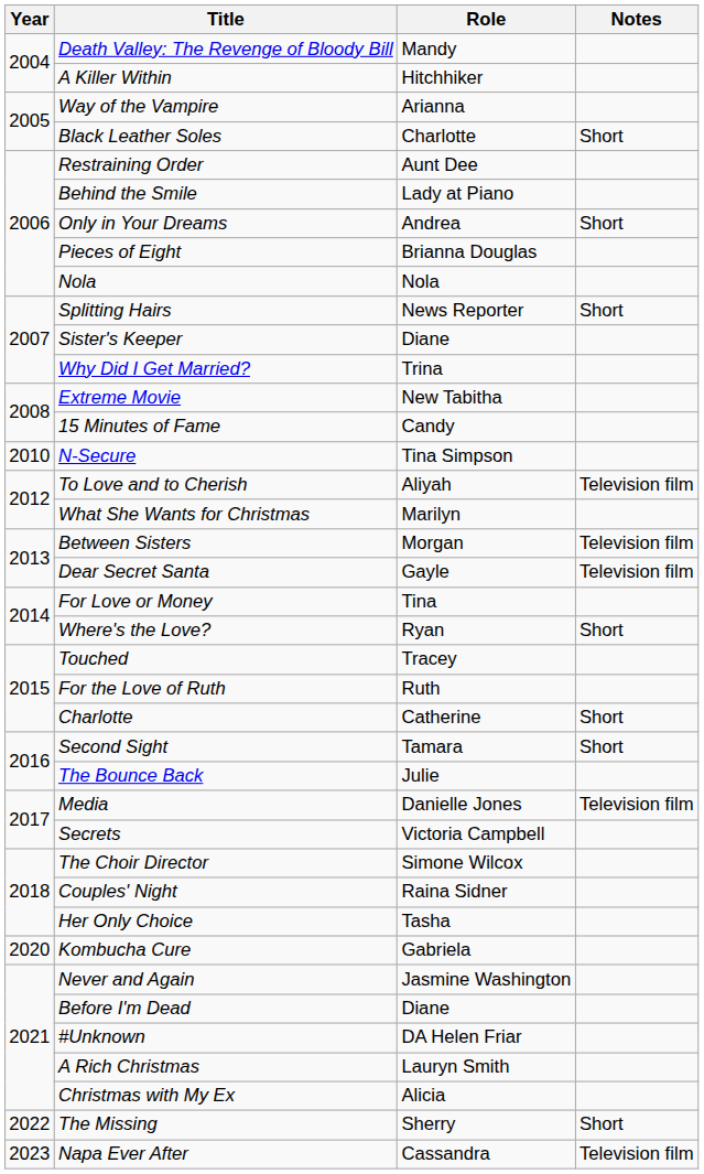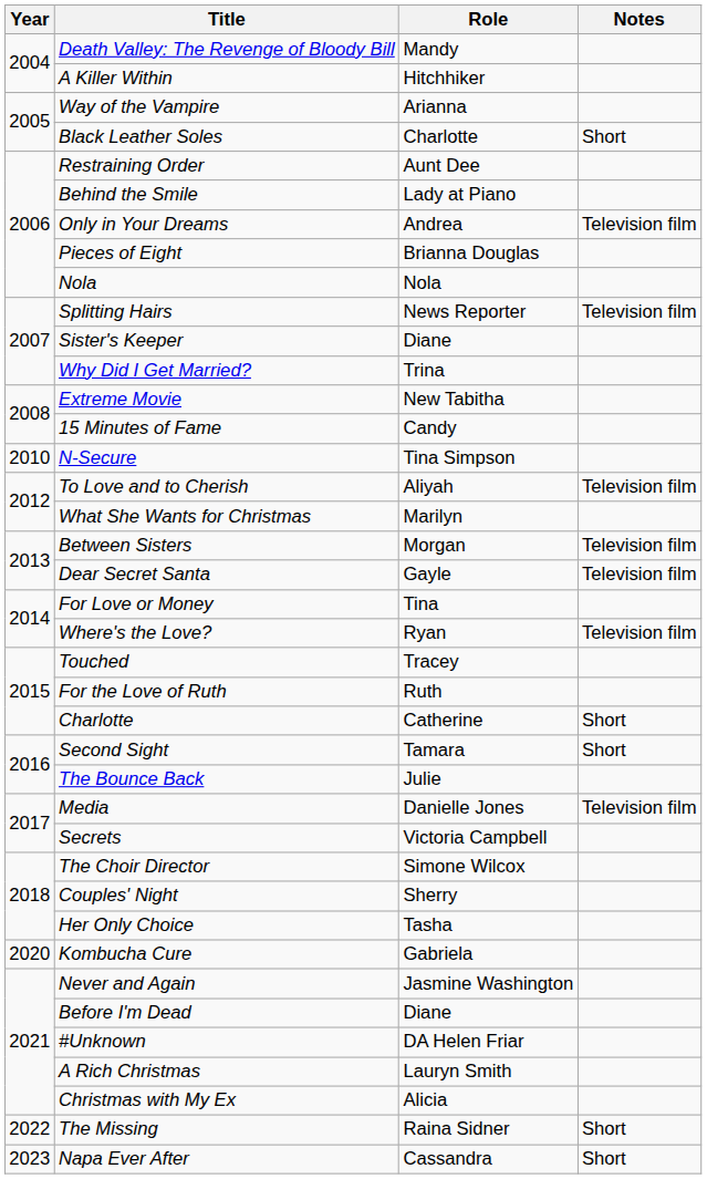 <table class="wikitable sortable">
 <tr>
 <th>Year</th>
 <th>Title</th>
 <th>Role</th>
 <th>Notes</th>
 </tr>
 <tr>
 <td rowspan=2>2004</td>
 <td><em><a href='#'>Death Valley: The Revenge of Bloody Bill</a></em></td>
 <td>Mandy</td>
 <td></td>
 </tr>
 <tr>
 <td><em>A Killer Within</em></td>
 <td>Hitchhiker</td>
 <td></td>
 </tr>
 <tr>
 <td rowspan=2>2005</td>
 <td><em>Way of the Vampire</em></td>
 <td>Arianna</td>
 <td></td>
 </tr>
 <tr>
 <td><em>Black Leather Soles</em></td>
 <td>Charlotte</td>
 <td>Short</td>
 </tr>
 <tr>
 <td rowspan=5>2006</td>
 <td><em>Restraining Order</em></td>
 <td>Aunt Dee</td>
 <td></td>
 </tr>
 <tr>
 <td><em>Behind the Smile</em></td>
 <td>Lady at Piano</td>
 <td></td>
 </tr>
 <tr>
 <td><em>Only in Your Dreams</em></td>
 <td>Andrea</td>
-<td>Short</td>
+<td>Television film</td>
 </tr>
 <tr>
 <td><em>Pieces of Eight</em></td>
 <td>Brianna Douglas</td>
 <td></td>
 </tr>
 <tr>
 <td><em>Nola</em></td>
 <td>Nola</td>
 <td></td>
 </tr>
 <tr>
 <td rowspan=3>2007</td>
 <td><em>Splitting Hairs</em></td>
 <td>News Reporter</td>
-<td>Short</td>
+<td>Television film</td>
 </tr>
 <tr>
 <td><em>Sister's Keeper</em></td>
 <td>Diane</td>
 <td></td>
 </tr>
 <tr>
 <td><em><a href='#'>Why Did I Get Married?</a></em></td>
 <td>Trina</td>
 <td></td>
 </tr>
 <tr>
 <td rowspan=2>2008</td>
 <td><em><a href='#'>Extreme Movie</a></em></td>
 <td>New Tabitha</td>
 <td></td>
 </tr>
 <tr>
 <td><em>15 Minutes of Fame</em></td>
 <td>Candy</td>
 <td></td>
 </tr>
 <tr>
 <td>2010</td>
 <td><em><a href='#'>N-Secure</a></em></td>
 <td>Tina Simpson</td>
 <td></td>
 </tr>
 <tr>
 <td rowspan=2>2012</td>
 <td><em>To Love and to Cherish</em></td>
 <td>Aliyah</td>
 <td>Television film</td>
 </tr>
 <tr>
 <td><em>What She Wants for Christmas</em></td>
 <td>Marilyn</td>
 <td></td>
 </tr>
 <tr>
 <td rowspan=2>2013</td>
 <td><em>Between Sisters</em></td>
 <td>Morgan</td>
 <td>Television film</td>
 </tr>
 <tr>
 <td><em>Dear Secret Santa</em></td>
 <td>Gayle</td>
 <td>Television film</td>
 </tr>
 <tr>
 <td rowspan=2>2014</td>
 <td><em>For Love or Money</em></td>
 <td>Tina</td>
 <td></td>
 </tr>
 <tr>
 <td><em>Where's the Love?</em></td>
 <td>Ryan</td>
-<td>Short</td>
+<td>Television film</td>
 </tr>
 <tr>
 <td rowspan=3>2015</td>
 <td><em>Touched</em></td>
 <td>Tracey</td>
 <td></td>
 </tr>
 <tr>
 <td><em>For the Love of Ruth</em></td>
 <td>Ruth</td>
 <td></td>
 </tr>
 <tr>
 <td><em>Charlotte</em></td>
 <td>Catherine</td>
 <td>Short</td>
 </tr>
 <tr>
 <td rowspan=2>2016</td>
 <td><em>Second Sight</em></td>
 <td>Tamara</td>
 <td>Short</td>
 </tr>
 <tr>
 <td><em><a href='#'>The Bounce Back</a></em></td>
 <td>Julie</td>
 <td></td>
 </tr>
 <tr>
 <td rowspan=2>2017</td>
 <td><em>Media</em></td>
 <td>Danielle Jones</td>
 <td>Television film</td>
 </tr>
 <tr>
 <td><em>Secrets</em></td>
 <td>Victoria Campbell</td>
 <td></td>
 </tr>
 <tr>
 <td rowspan=3>2018</td>
 <td><em>The Choir Director</em></td>
 <td>Simone Wilcox</td>
 <td></td>
 </tr>
 <tr>
 <td><em>Couples' Night</em></td>
-<td>Raina Sidner</td>
+<td>Sherry</td>
 <td></td>
 </tr>
 <tr>
 <td><em>Her Only Choice</em></td>
 <td>Tasha</td>
 <td></td>
 </tr>
 <tr>
 <td>2020</td>
 <td><em>Kombucha Cure</em></td>
 <td>Gabriela</td>
 <td></td>
 </tr>
 <tr>
 <td rowspan=5>2021</td>
 <td><em>Never and Again</em></td>
 <td>Jasmine Washington</td>
 <td></td>
 </tr>
 <tr>
 <td><em>Before I'm Dead</em></td>
 <td>Diane</td>
 <td></td>
 </tr>
 <tr>
 <td><em>#Unknown</em></td>
 <td>DA Helen Friar</td>
 <td></td>
 </tr>
 <tr>
 <td><em>A Rich Christmas</em></td>
 <td>Lauryn Smith</td>
 <td></td>
 </tr>
 <tr>
 <td><em>Christmas with My Ex</em></td>
 <td>Alicia</td>
 <td></td>
 </tr>
 <tr>
 <td>2022</td>
 <td><em>The Missing</em></td>
-<td>Sherry</td>
+<td>Raina Sidner</td>
 <td>Short</td>
 </tr>
 <tr>
 <td>2023</td>
 <td><em>Napa Ever After</em></td>
 <td>Cassandra</td>
-<td>Television film</td>
+<td>Short</td>
 </tr>
 </table>
